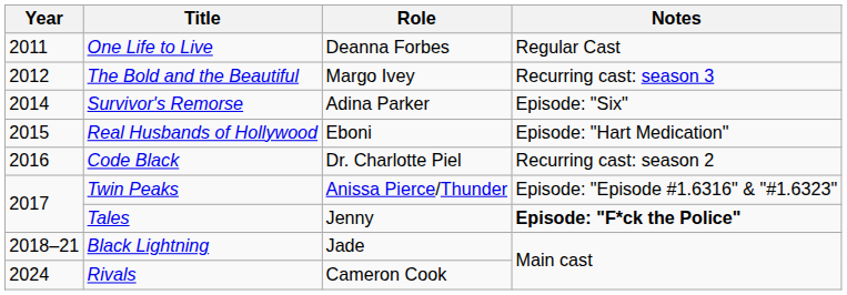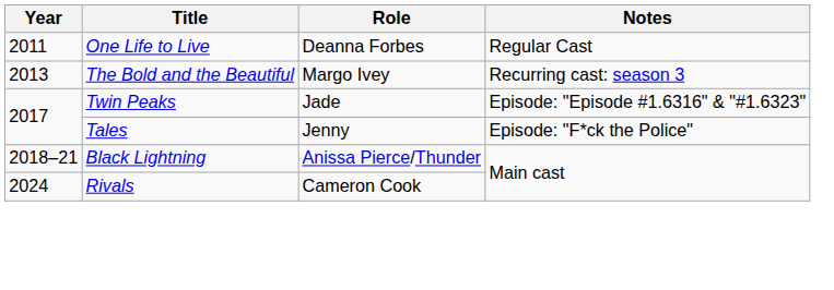 <table class="wikitable sortable">
 <tr>
 <th>Year</th>
 <th>Title</th>
 <th>Role</th>
 <th>Notes</th>
 </tr>
 <tr>
 <td>2011</td>
 <td><em><a href='#'>One Life to Live</a></em></td>
 <td>Deanna Forbes</td>
 <td>Regular Cast</td>
 </tr>
 <tr>
-<td>2012</td>
+<td>2013</td>
 <td><em><a href='#'>The Bold and the Beautiful</a></em></td>
 <td>Margo Ivey</td>
 <td>Recurring cast: <a href='#'>season 3</a></td>
 </tr>
 <tr>
-<td>2014</td>
-<td><em><a href='#'>Survivor's Remorse</a></em></td>
-<td>Adina Parker</td>
-<td>Episode: "Six"</td>
-</tr>
-<tr>
-<td>2015</td>
-<td><em><a href='#'>Real Husbands of Hollywood</a></em></td>
-<td>Eboni</td>
-<td>Episode: "Hart Medication"</td>
-</tr>
-<tr>
-<td>2016</td>
-<td><em><a href='#'>Code Black</a></em></td>
-<td>Dr. Charlotte Piel</td>
-<td>Recurring cast: season 2</td>
-</tr>
-<tr>
 <td rowspan="2">2017</td>
 <td><em><a href='#'>Twin Peaks</a></em></td>
-<td><a href='#'>Anissa Pierce</a>/<a href='#'>Thunder</a></td>
+<td>Jade</td>
 <td>Episode: "Episode #1.6316" & "#1.6323"</td>
 </tr>
 <tr>
 <td><em><a href='#'>Tales</a></em></td>
 <td>Jenny</td>
-<td><strong>Episode: "F*ck the Police"</strong></td>
+<td>Episode: "F*ck the Police"</td>
 </tr>
 <tr>
 <td>2018–21</td>
 <td><em><a href='#'>Black Lightning</a></em></td>
-<td>Jade</td>
+<td><a href='#'>Anissa Pierce</a>/<a href='#'>Thunder</a></td>
 <td rowspan="2">Main cast</td>
 </tr>
 <tr>
 <td>2024</td>
 <td><em><a href='#'>Rivals</a></em></td>
 <td>Cameron Cook</td>
 </tr>
 </table>
